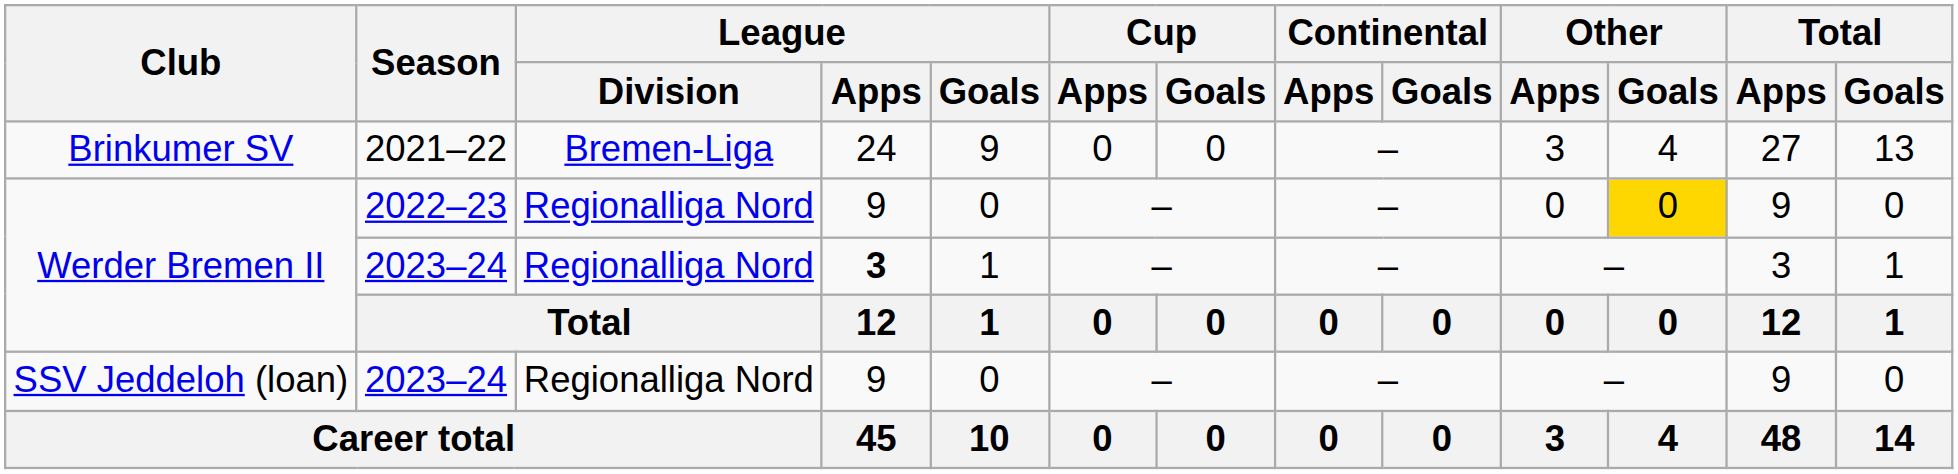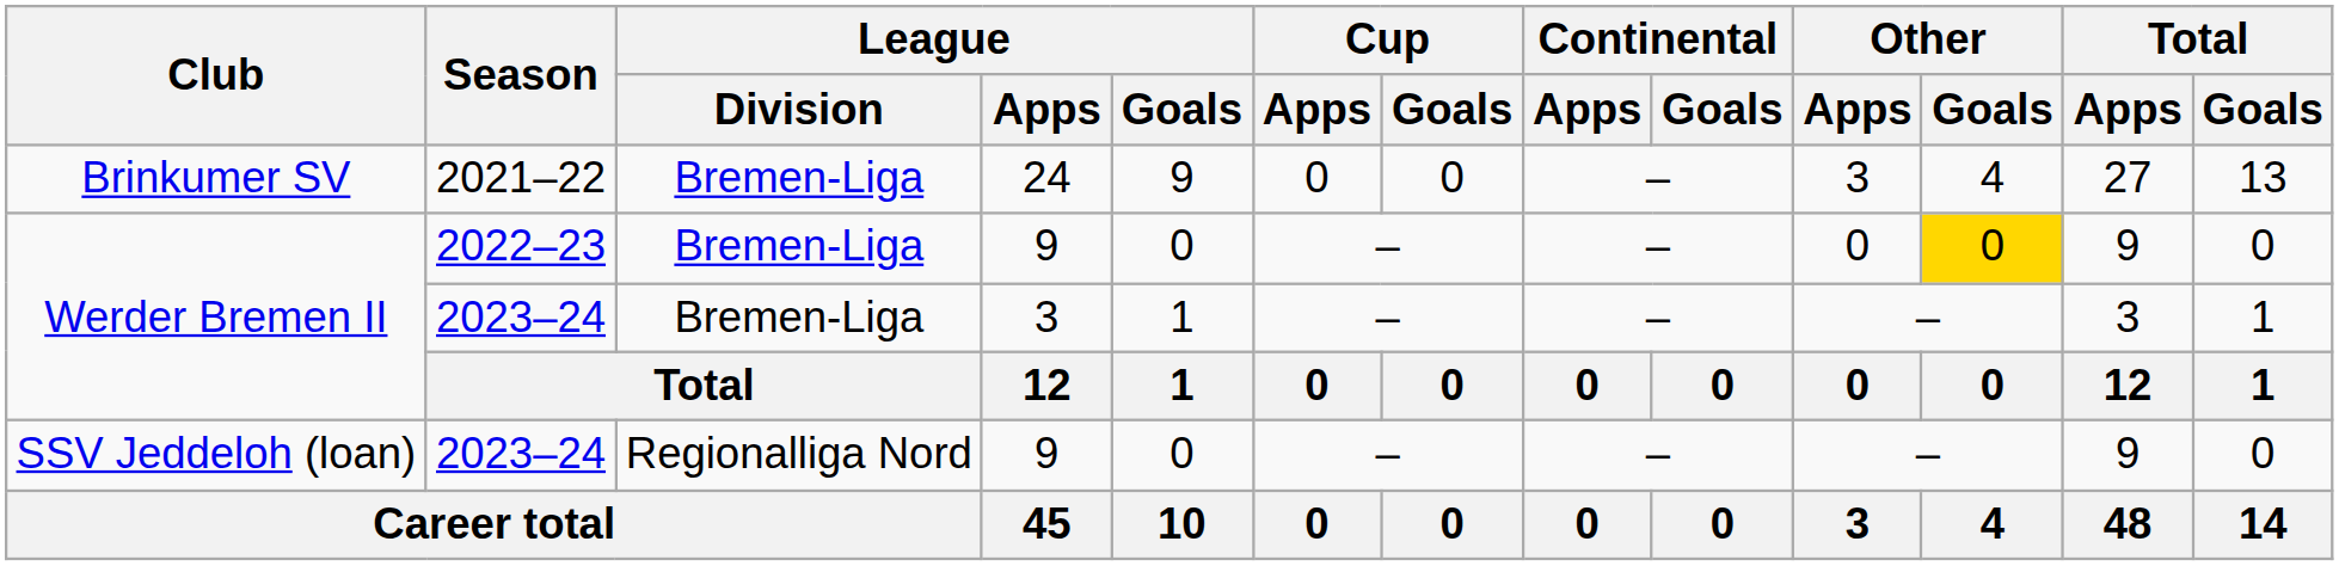 <table class="wikitable" style="text-align:center">
 <tr>
 <th rowspan="2">Club</th>
 <th rowspan="2">Season</th>
 <th colspan="3">League</th>
 <th colspan="2">Cup</th>
 <th colspan="2">Continental</th>
 <th colspan="2">Other</th>
 <th colspan="2">Total</th>
 </tr>
 <tr>
 <th>Division</th>
 <th>Apps</th>
 <th>Goals</th>
 <th>Apps</th>
 <th>Goals</th>
 <th>Apps</th>
 <th>Goals</th>
 <th>Apps</th>
 <th>Goals</th>
 <th>Apps</th>
 <th>Goals</th>
 </tr>
 <tr>
 <td><a href='#'>Brinkumer SV</a></td>
 <td>2021–22</td>
 <td><a href='#'>Bremen-Liga</a></td>
 <td>24</td>
 <td>9</td>
 <td>0</td>
 <td>0</td>
 <td colspan="2">–</td>
 <td>3</td>
 <td>4</td>
 <td>27</td>
 <td>13</td>
 </tr>
 <tr>
 <td rowspan="3"><a href='#'>Werder Bremen II</a></td>
 <td><a href='#'>2022–23</a></td>
-<td><a href='#'>Regionalliga Nord</a></td>
+<td><a href='#'>Bremen-Liga</a></td>
 <td>9</td>
 <td>0</td>
 <td colspan="2">–</td>
 <td colspan="2">–</td>
 <td>0</td>
 <td style="background: gold;">0</td>
 <td>9</td>
 <td>0</td>
 </tr>
 <tr>
 <td><a href='#'>2023–24</a></td>
-<td><a href='#'>Regionalliga Nord</a></td>
-<td><strong>3</strong></td>
+<td>Bremen-Liga</td>
+<td>3</td>
 <td>1</td>
 <td colspan="2">–</td>
 <td colspan="2">–</td>
 <td colspan="2">–</td>
 <td>3</td>
 <td>1</td>
 </tr>
 <tr>
 <th colspan="2">Total</th>
 <th>12</th>
 <th>1</th>
 <th>0</th>
 <th>0</th>
 <th>0</th>
 <th>0</th>
 <th>0</th>
 <th>0</th>
 <th>12</th>
 <th>1</th>
 </tr>
 <tr>
 <td><a href='#'>SSV Jeddeloh</a> (loan)</td>
 <td><a href='#'>2023–24</a></td>
 <td>Regionalliga Nord</td>
 <td>9</td>
 <td>0</td>
 <td colspan="2">–</td>
 <td colspan="2">–</td>
 <td colspan="2">–</td>
 <td>9</td>
 <td>0</td>
 </tr>
 <tr>
 <th colspan="3">Career total</th>
 <th>45</th>
 <th>10</th>
 <th>0</th>
 <th>0</th>
 <th>0</th>
 <th>0</th>
 <th>3</th>
 <th>4</th>
 <th>48</th>
 <th>14</th>
 </tr>
 </table>
